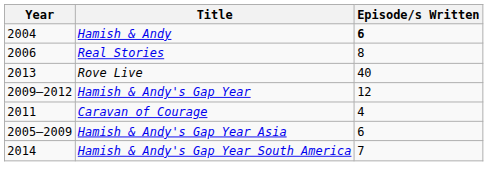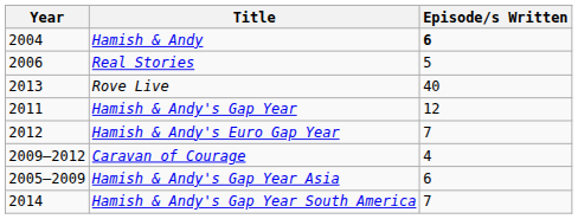 <table class="wikitable">
 <tr>
 <th>Year</th>
 <th>Title</th>
 <th>Episode/s Written</th>
 </tr>
 <tr>
 <td>2004</td>
 <td><em><a href='#'>Hamish & Andy</a></em></td>
 <td><strong>6</strong></td>
 </tr>
 <tr>
 <td>2006</td>
 <td><em><a href='#'>Real Stories</a></em></td>
-<td>8</td>
+<td>5</td>
 </tr>
 <tr>
 <td>2013</td>
 <td><em>Rove Live</em></td>
 <td>40</td>
 </tr>
 <tr>
-<td>2009–2012</td>
+<td>2011</td>
 <td><em><a href='#'>Hamish & Andy's Gap Year</a></em></td>
 <td>12</td>
 </tr>
 <tr>
-<td>2011</td>
+<td>2012</td>
+<td><em><a href='#'>Hamish & Andy's Euro Gap Year</a></em></td>
+<td>7</td>
+</tr>
+<tr>
+<td>2009–2012</td>
 <td><em><a href='#'>Caravan of Courage</a></em></td>
 <td>4</td>
 </tr>
 <tr>
 <td>2005–2009</td>
 <td><em><a href='#'>Hamish & Andy's Gap Year Asia</a></em></td>
 <td>6</td>
 </tr>
 <tr>
 <td>2014</td>
 <td><em><a href='#'>Hamish & Andy's Gap Year South America</a></em></td>
 <td>7</td>
 </tr>
 </table>
